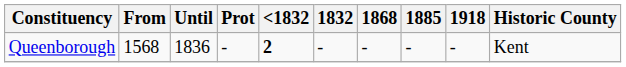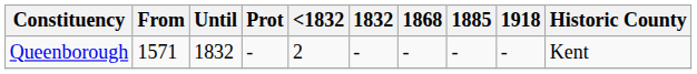 <table class="wikitable">
 <tr>
 <th>Constituency</th>
 <th>From</th>
 <th>Until</th>
 <th>Prot</th>
 <th><1832</th>
 <th>1832</th>
 <th>1868</th>
 <th>1885</th>
 <th>1918</th>
 <th>Historic County</th>
 </tr>
 <tr>
 <td><a href='#'>Queenborough</a></td>
-<td>1568</td>
-<td>1836</td>
+<td>1571</td>
+<td>1832</td>
 <td>-</td>
-<td><strong>2</strong></td>
+<td>2</td>
 <td>-</td>
 <td>-</td>
 <td>-</td>
 <td>-</td>
 <td>Kent</td>
 </tr>
 <tr>
 </tr>
 </table>
